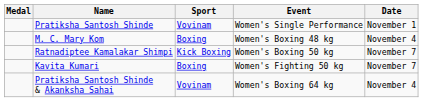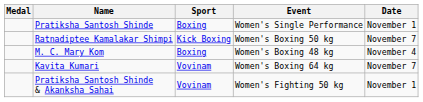 <table class="wikitable sortable" style="font-size:90%">
 <tr>
 <th>Medal</th>
 <th>Name</th>
 <th>Sport</th>
 <th>Event</th>
 <th>Date</th>
 </tr>
 <tr>
 <td></td>
 <td><a href='#'>Pratiksha Santosh Shinde</a></td>
-<td><a href='#'>Vovinam</a></td>
+<td><a href='#'>Boxing</a></td>
 <td>Women's Single Performance</td>
 <td>November 1</td>
+</tr>
+<tr>
+<td></td>
+<td><a href='#'>Ratnadiptee Kamalakar Shimpi</a></td>
+<td><a href='#'>Kick Boxing</a></td>
+<td>Women's Boxing 50 kg</td>
+<td>November 7</td>
 </tr>
 <tr>
 <td></td>
 <td><a href='#'>M. C. Mary Kom</a></td>
 <td><a href='#'>Boxing</a></td>
 <td>Women's Boxing 48 kg</td>
 <td>November 4</td>
 </tr>
 <tr>
 <td></td>
-<td><a href='#'>Ratnadiptee Kamalakar Shimpi</a></td>
-<td><a href='#'>Kick Boxing</a></td>
-<td>Women's Boxing 50 kg</td>
-<td>November 7</td>
-</tr>
-<tr>
-<td></td>
 <td><a href='#'>Kavita Kumari</a></td>
-<td><a href='#'>Boxing</a></td>
-<td>Women's Fighting 50 kg</td>
+<td><a href='#'>Vovinam</a></td>
+<td>Women's Boxing 64 kg</td>
 <td>November 7</td>
 </tr>
 <tr>
 <td></td>
 <td><a href='#'>Pratiksha Santosh Shinde</a><br> & <a href='#'>Akanksha Sahai</a></td>
 <td><a href='#'>Vovinam</a></td>
-<td>Women's Boxing 64 kg</td>
-<td>November 4</td>
+<td>Women's Fighting 50 kg</td>
+<td>November 1</td>
 </tr>
 </table>
